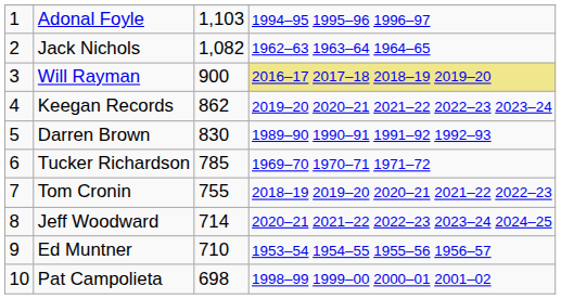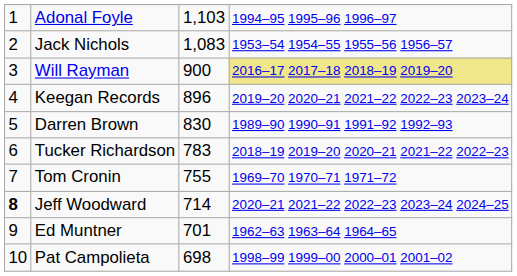 <table class="wikitable">
 <tr>
 </tr>
 <tr>
 <td>1</td>
 <td><a href='#'>Adonal Foyle</a></td>
 <td>1,103</td>
 <td style="font-size:80%;"><a href='#'>1994–95</a> <a href='#'>1995–96</a> <a href='#'>1996–97</a></td>
 </tr>
 <tr>
 <td>2</td>
 <td>Jack Nichols</td>
-<td>1,082</td>
-<td style="font-size:80%;"><a href='#'>1962–63</a> <a href='#'>1963–64</a> <a href='#'>1964–65</a></td>
+<td>1,083</td>
+<td style="font-size:80%;"><a href='#'>1953–54</a> <a href='#'>1954–55</a> <a href='#'>1955–56</a> <a href='#'>1956–57</a></td>
 </tr>
 <tr>
 <td>3</td>
 <td><a href='#'>Will Rayman</a></td>
 <td>900</td>
 <td style="background: khaki; font-size:80%;"><a href='#'>2016–17</a> <a href='#'>2017–18</a> <a href='#'>2018–19</a> <a href='#'>2019–20</a></td>
 </tr>
 <tr>
 <td>4</td>
 <td>Keegan Records</td>
-<td>862</td>
+<td>896</td>
 <td style="font-size:80%;"><a href='#'>2019–20</a> <a href='#'>2020–21</a> <a href='#'>2021–22</a> <a href='#'>2022–23</a> <a href='#'>2023–24</a></td>
 </tr>
 <tr>
 <td>5</td>
 <td>Darren Brown</td>
 <td>830</td>
 <td style="font-size:80%;"><a href='#'>1989–90</a> <a href='#'>1990–91</a> <a href='#'>1991–92</a> <a href='#'>1992–93</a></td>
 </tr>
 <tr>
 <td>6</td>
 <td>Tucker Richardson</td>
-<td>785</td>
-<td style="font-size:80%;"><a href='#'>1969–70</a> <a href='#'>1970–71</a> <a href='#'>1971–72</a></td>
+<td>783</td>
+<td style="font-size:80%;"><a href='#'>2018–19</a> <a href='#'>2019–20</a> <a href='#'>2020–21</a> <a href='#'>2021–22</a> <a href='#'>2022–23</a></td>
 </tr>
 <tr>
 <td>7</td>
 <td>Tom Cronin</td>
 <td>755</td>
-<td style="font-size:80%;"><a href='#'>2018–19</a> <a href='#'>2019–20</a> <a href='#'>2020–21</a> <a href='#'>2021–22</a> <a href='#'>2022–23</a></td>
+<td style="font-size:80%;"><a href='#'>1969–70</a> <a href='#'>1970–71</a> <a href='#'>1971–72</a></td>
 </tr>
 <tr>
-<td>8</td>
+<td><strong>8</strong></td>
 <td>Jeff Woodward</td>
 <td>714</td>
 <td style="font-size:80%;"><a href='#'>2020–21</a> <a href='#'>2021–22</a> <a href='#'>2022–23</a> <a href='#'>2023–24</a> <a href='#'>2024–25</a></td>
 </tr>
 <tr>
 <td>9</td>
 <td>Ed Muntner</td>
-<td>710</td>
-<td style="font-size:80%;"><a href='#'>1953–54</a> <a href='#'>1954–55</a> <a href='#'>1955–56</a> <a href='#'>1956–57</a></td>
+<td>701</td>
+<td style="font-size:80%;"><a href='#'>1962–63</a> <a href='#'>1963–64</a> <a href='#'>1964–65</a></td>
 </tr>
 <tr>
 <td>10</td>
 <td>Pat Campolieta</td>
 <td>698</td>
 <td style="font-size:80%;"><a href='#'>1998–99</a> <a href='#'>1999–00</a> <a href='#'>2000–01</a> <a href='#'>2001–02</a></td>
 </tr>
 </table>
